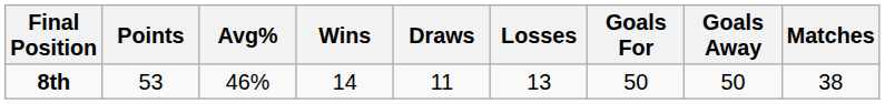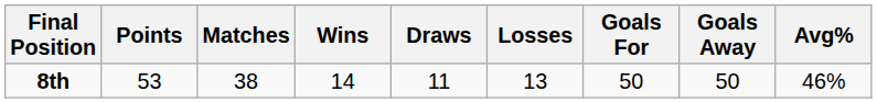 <table class="wikitable" style="font-size: 95%; text-align: center;">
 <tr>
 <th width=60>Final Position</th>
 <th width=60>Points</th>
-<th width=60>Avg%</th>
+<th width=60>Matches</th>
 <th width=60>Wins</th>
 <th width=60>Draws</th>
 <th width=60>Losses</th>
 <th width=60>Goals For</th>
 <th width=60>Goals Away</th>
-<th width=60>Matches</th>
+<th width=60>Avg%</th>
 </tr>
 <tr>
 <td><strong>8th</strong></td>
 <td>53</td>
-<td>46%</td>
+<td>38</td>
 <td>14</td>
 <td>11</td>
 <td>13</td>
 <td>50</td>
 <td>50</td>
-<td>38</td>
+<td>46%</td>
 </tr>
 </table>
